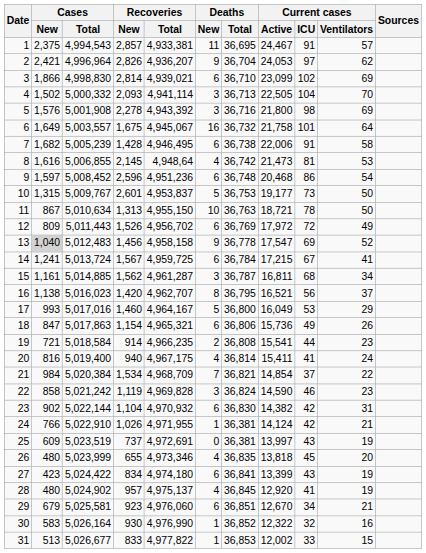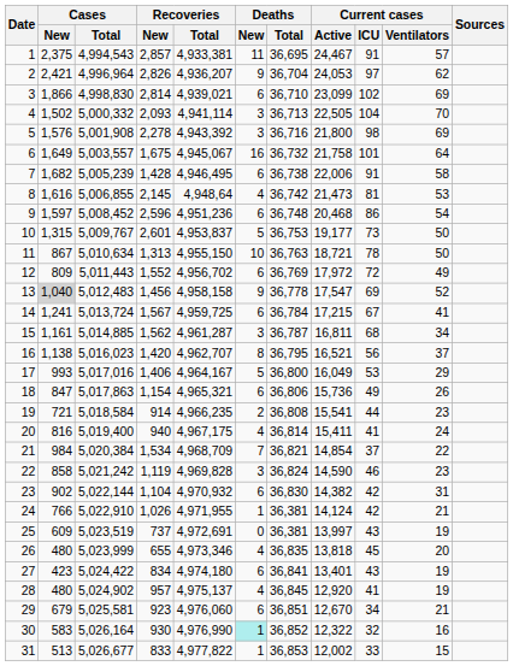 <table class="wikitable sortable mw-collapsible mw-collapsed sticky-header-multi sort-under" style="text-align:right;">
 <tr>
 <th rowspan=2>Date</th>
 <th colspan=2>Cases</th>
 <th colspan=2>Recoveries</th>
 <th colspan=2>Deaths</th>
 <th colspan=3>Current cases</th>
 <th rowspan=2 class="unsortable">Sources</th>
 </tr>
 <tr>
 <th>New</th>
 <th>Total</th>
 <th>New</th>
 <th>Total</th>
 <th>New</th>
 <th>Total</th>
 <th>Active</th>
 <th>ICU</th>
 <th>Ventilators</th>
 </tr>
 <tr>
 <td>1</td>
 <td>2,375</td>
 <td>4,994,543</td>
 <td>2,857</td>
 <td>4,933,381</td>
 <td>11</td>
 <td>36,695</td>
 <td>24,467</td>
 <td>91</td>
 <td>57</td>
 <td></td>
 </tr>
 <tr>
 <td>2</td>
 <td>2,421</td>
 <td>4,996,964</td>
 <td>2,826</td>
 <td>4,936,207</td>
 <td>9</td>
 <td>36,704</td>
 <td>24,053</td>
 <td>97</td>
 <td>62</td>
 <td></td>
 </tr>
 <tr>
 <td>3</td>
 <td>1,866</td>
 <td>4,998,830</td>
 <td>2,814</td>
 <td>4,939,021</td>
 <td>6</td>
 <td>36,710</td>
 <td>23,099</td>
 <td>102</td>
 <td>69</td>
 <td></td>
 </tr>
 <tr>
 <td>4</td>
 <td>1,502</td>
 <td>5,000,332</td>
 <td>2,093</td>
 <td>4,941,114</td>
 <td>3</td>
 <td>36,713</td>
 <td>22,505</td>
 <td>104</td>
 <td>70</td>
 <td></td>
 </tr>
 <tr>
 <td>5</td>
 <td>1,576</td>
 <td>5,001,908</td>
 <td>2,278</td>
 <td>4,943,392</td>
 <td>3</td>
 <td>36,716</td>
 <td>21,800</td>
 <td>98</td>
 <td>69</td>
 <td></td>
 </tr>
 <tr>
 <td>6</td>
 <td>1,649</td>
 <td>5,003,557</td>
 <td>1,675</td>
 <td>4,945,067</td>
 <td>16</td>
 <td>36,732</td>
 <td>21,758</td>
 <td>101</td>
 <td>64</td>
 <td></td>
 </tr>
 <tr>
 <td>7</td>
 <td>1,682</td>
 <td>5,005,239</td>
 <td>1,428</td>
 <td>4,946,495</td>
 <td>6</td>
 <td>36,738</td>
 <td>22,006</td>
 <td>91</td>
 <td>58</td>
 <td></td>
 </tr>
 <tr>
 <td>8</td>
 <td>1,616</td>
 <td>5,006,855</td>
 <td>2,145</td>
 <td>4,948,64</td>
 <td>4</td>
 <td>36,742</td>
 <td>21,473</td>
 <td>81</td>
 <td>53</td>
 <td></td>
 </tr>
 <tr>
 <td>9</td>
 <td>1,597</td>
 <td>5,008,452</td>
 <td>2,596</td>
 <td>4,951,236</td>
 <td>6</td>
 <td>36,748</td>
 <td>20,468</td>
 <td>86</td>
 <td>54</td>
 <td></td>
 </tr>
 <tr>
 <td>10</td>
 <td>1,315</td>
 <td>5,009,767</td>
 <td>2,601</td>
 <td>4,953,837</td>
 <td>5</td>
 <td>36,753</td>
 <td>19,177</td>
 <td>73</td>
 <td>50</td>
 <td></td>
 </tr>
 <tr>
 <td>11</td>
 <td>867</td>
 <td>5,010,634</td>
 <td>1,313</td>
 <td>4,955,150</td>
 <td>10</td>
 <td>36,763</td>
 <td>18,721</td>
 <td>78</td>
 <td>50</td>
 <td></td>
 </tr>
 <tr>
 <td>12</td>
 <td>809</td>
 <td>5,011,443</td>
-<td>1,526</td>
+<td>1,552</td>
 <td>4,956,702</td>
 <td>6</td>
 <td>36,769</td>
 <td>17,972</td>
 <td>72</td>
 <td>49</td>
 <td></td>
 </tr>
 <tr>
 <td>13</td>
 <td style="background: lightgrey;">1,040</td>
 <td>5,012,483</td>
 <td>1,456</td>
 <td>4,958,158</td>
 <td>9</td>
 <td>36,778</td>
 <td>17,547</td>
 <td>69</td>
 <td>52</td>
 <td></td>
 </tr>
 <tr>
 <td>14</td>
 <td>1,241</td>
 <td>5,013,724</td>
 <td>1,567</td>
 <td>4,959,725</td>
 <td>6</td>
 <td>36,784</td>
 <td>17,215</td>
 <td>67</td>
 <td>41</td>
 <td></td>
 </tr>
 <tr>
 <td>15</td>
 <td>1,161</td>
 <td>5,014,885</td>
 <td>1,562</td>
 <td>4,961,287</td>
 <td>3</td>
 <td>36,787</td>
 <td>16,811</td>
 <td>68</td>
 <td>34</td>
 <td></td>
 </tr>
 <tr>
 <td>16</td>
 <td>1,138</td>
 <td>5,016,023</td>
 <td>1,420</td>
 <td>4,962,707</td>
 <td>8</td>
 <td>36,795</td>
 <td>16,521</td>
 <td>56</td>
 <td>37</td>
 <td></td>
 </tr>
 <tr>
 <td>17</td>
 <td>993</td>
 <td>5,017,016</td>
-<td>1,460</td>
+<td>1,406</td>
 <td>4,964,167</td>
 <td>5</td>
 <td>36,800</td>
 <td>16,049</td>
 <td>53</td>
 <td>29</td>
 <td></td>
 </tr>
 <tr>
 <td>18</td>
 <td>847</td>
 <td>5,017,863</td>
 <td>1,154</td>
 <td>4,965,321</td>
 <td>6</td>
 <td>36,806</td>
 <td>15,736</td>
 <td>49</td>
 <td>26</td>
 <td></td>
 </tr>
 <tr>
 <td>19</td>
 <td>721</td>
 <td>5,018,584</td>
 <td>914</td>
 <td>4,966,235</td>
 <td>2</td>
 <td>36,808</td>
 <td>15,541</td>
 <td>44</td>
 <td>23</td>
 <td></td>
 </tr>
 <tr>
 <td>20</td>
 <td>816</td>
 <td>5,019,400</td>
 <td>940</td>
 <td>4,967,175</td>
 <td>4</td>
 <td>36,814</td>
 <td>15,411</td>
 <td>41</td>
 <td>24</td>
 <td></td>
 </tr>
 <tr>
 <td>21</td>
 <td>984</td>
 <td>5,020,384</td>
 <td>1,534</td>
 <td>4,968,709</td>
 <td>7</td>
 <td>36,821</td>
 <td>14,854</td>
 <td>37</td>
 <td>22</td>
 <td></td>
 </tr>
 <tr>
 <td>22</td>
 <td>858</td>
 <td>5,021,242</td>
 <td>1,119</td>
 <td>4,969,828</td>
 <td>3</td>
 <td>36,824</td>
 <td>14,590</td>
 <td>46</td>
 <td>23</td>
 <td></td>
 </tr>
 <tr>
 <td>23</td>
 <td>902</td>
 <td>5,022,144</td>
 <td>1,104</td>
 <td>4,970,932</td>
 <td>6</td>
 <td>36,830</td>
 <td>14,382</td>
 <td>42</td>
 <td>31</td>
 <td></td>
 </tr>
 <tr>
 <td>24</td>
 <td>766</td>
 <td>5,022,910</td>
 <td>1,026</td>
 <td>4,971,955</td>
 <td>1</td>
 <td>36,381</td>
 <td>14,124</td>
 <td>42</td>
 <td>21</td>
 <td></td>
 </tr>
 <tr>
 <td>25</td>
 <td>609</td>
 <td>5,023,519</td>
 <td>737</td>
 <td>4,972,691</td>
 <td>0</td>
 <td>36,381</td>
 <td>13,997</td>
 <td>43</td>
 <td>19</td>
 <td></td>
 </tr>
 <tr>
 <td>26</td>
 <td>480</td>
 <td>5,023,999</td>
 <td>655</td>
 <td>4,973,346</td>
 <td>4</td>
 <td>36,835</td>
 <td>13,818</td>
 <td>45</td>
 <td>20</td>
 <td></td>
 </tr>
 <tr>
 <td>27</td>
 <td>423</td>
 <td>5,024,422</td>
 <td>834</td>
 <td>4,974,180</td>
 <td>6</td>
 <td>36,841</td>
-<td>13,399</td>
+<td>13,401</td>
 <td>43</td>
 <td>19</td>
 <td></td>
 </tr>
 <tr>
 <td>28</td>
 <td>480</td>
 <td>5,024,902</td>
 <td>957</td>
 <td>4,975,137</td>
 <td>4</td>
 <td>36,845</td>
 <td>12,920</td>
 <td>41</td>
 <td>19</td>
 <td></td>
 </tr>
 <tr>
 <td>29</td>
 <td>679</td>
 <td>5,025,581</td>
 <td>923</td>
 <td>4,976,060</td>
 <td>6</td>
 <td>36,851</td>
 <td>12,670</td>
 <td>34</td>
 <td>21</td>
 <td></td>
 </tr>
 <tr>
 <td>30</td>
 <td>583</td>
 <td>5,026,164</td>
 <td>930</td>
 <td>4,976,990</td>
-<td>1</td>
+<td style="background: paleturquoise;">1</td>
 <td>36,852</td>
 <td>12,322</td>
 <td>32</td>
 <td>16</td>
 <td></td>
 </tr>
 <tr>
 <td>31</td>
 <td>513</td>
 <td>5,026,677</td>
 <td>833</td>
 <td>4,977,822</td>
 <td>1</td>
 <td>36,853</td>
 <td>12,002</td>
 <td>33</td>
 <td>15</td>
 <td></td>
 </tr>
 </table>
